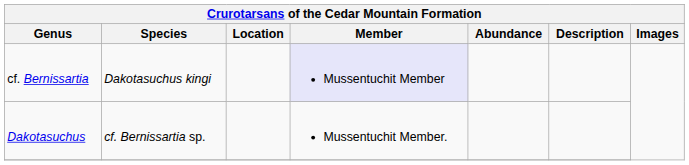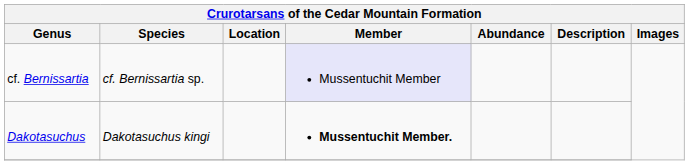 <table class="wikitable" align="center" width="100%">
 <tr>
 <th colspan="7" align="center"><strong><a href='#'>Crurotarsans</a> of the Cedar Mountain Formation</strong></th>
 </tr>
 <tr>
 <th>Genus</th>
 <th>Species</th>
 <th>Location</th>
 <th>Member</th>
 <th>Abundance</th>
 <th>Description</th>
 <th>Images</th>
 </tr>
 <tr>
 <td><br>cf. <em><a href='#'>Bernissartia</a></em></td>
-<td><br><em>Dakotasuchus kingi</em></td>
+<td><br><em>cf. Bernissartia</em> sp.</td>
 <td></td>
 <td style="background: lavender;"><br><ul><li>Mussentuchit Member</li></ul></td>
 <td></td>
 <td></td>
 <td rowspan="99"><br></td>
 </tr>
 <tr>
 <td><br><em><a href='#'>Dakotasuchus</a></em></td>
-<td><br><em>cf. Bernissartia</em> sp.</td>
+<td><br><em>Dakotasuchus kingi</em></td>
 <td></td>
-<td><br><ul><li>Mussentuchit Member.</li></ul></td>
+<td><strong><br><ul><li>Mussentuchit Member.</li></ul></strong></td>
 <td></td>
 <td></td>
 </tr>
 <tr>
 </tr>
 </table>
